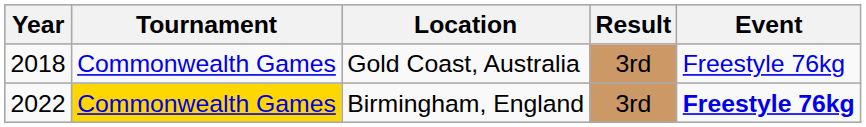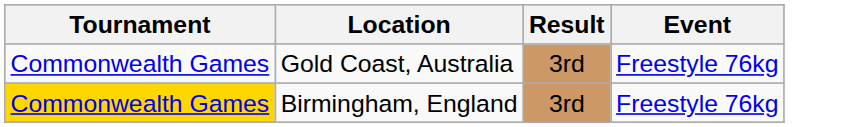 <table class="wikitable" style="font-size:95%;">
 <tr>
-<th>Year</th>
 <th>Tournament</th>
 <th>Location</th>
 <th>Result</th>
 <th>Event</th>
 </tr>
 <tr>
-<td>2018</td>
 <td><a href='#'>Commonwealth Games</a></td>
 <td>Gold Coast, Australia</td>
 <td align="center" bgcolor="cc9966">3rd</td>
 <td><a href='#'>Freestyle 76kg</a></td>
 </tr>
 <tr>
-<td>2022</td>
 <td style="background: gold;"><a href='#'>Commonwealth Games</a></td>
 <td>Birmingham, England</td>
 <td align="center" bgcolor="cc9966">3rd</td>
-<td><strong><a href='#'>Freestyle 76kg</a></strong></td>
+<td><a href='#'>Freestyle 76kg</a></td>
 </tr>
 </table>
